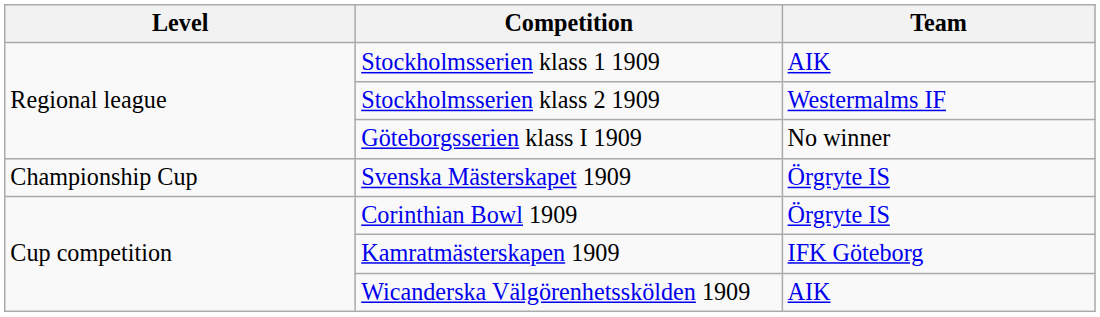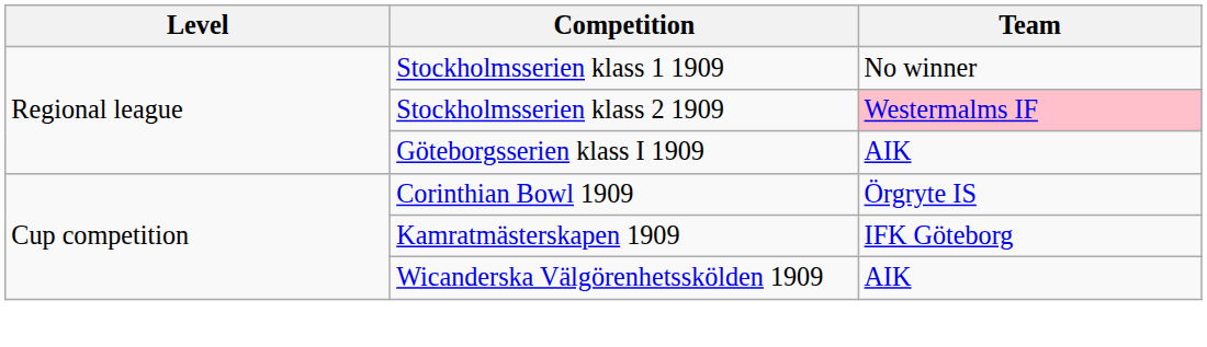 <table class="wikitable" style="text-align: left;">
 <tr>
 <th style="width: 225px;">Level</th>
 <th style="width: 275px;">Competition</th>
 <th style="width: 200px;">Team</th>
 </tr>
 <tr>
 <td rowspan=3>Regional league</td>
 <td><a href='#'>Stockholmsserien</a> klass 1 1909</td>
-<td><a href='#'>AIK</a></td>
+<td>No winner</td>
 </tr>
 <tr>
 <td><a href='#'>Stockholmsserien</a> klass 2 1909</td>
-<td><a href='#'>Westermalms IF</a></td>
+<td style="background: pink;"><a href='#'>Westermalms IF</a></td>
 </tr>
 <tr>
 <td><a href='#'>Göteborgsserien</a> klass I 1909</td>
-<td>No winner</td>
-</tr>
-<tr>
-<td>Championship Cup</td>
-<td><a href='#'>Svenska Mästerskapet</a> 1909</td>
-<td><a href='#'>Örgryte IS</a></td>
+<td><a href='#'>AIK</a></td>
 </tr>
 <tr>
 <td rowspan=3>Cup competition</td>
 <td><a href='#'>Corinthian Bowl</a> 1909</td>
 <td><a href='#'>Örgryte IS</a></td>
 </tr>
 <tr>
 <td><a href='#'>Kamratmästerskapen</a> 1909</td>
 <td><a href='#'>IFK Göteborg</a></td>
 </tr>
 <tr>
 <td><a href='#'>Wicanderska Välgörenhetsskölden</a> 1909</td>
 <td><a href='#'>AIK</a></td>
 </tr>
 </table>
